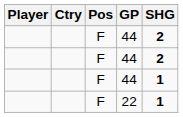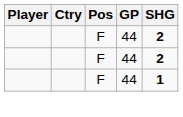 <table class= "wikitable sortable">
 <tr>
 <th>Player</th>
 <th>Ctry</th>
 <th>Pos</th>
 <th>GP</th>
 <th>SHG</th>
 </tr>
 <tr align="center">
 <td align="left"></td>
 <td></td>
 <td>F</td>
 <td>44</td>
 <td><strong>2</strong></td>
 </tr>
 <tr align="center">
 <td align="left"></td>
 <td></td>
 <td>F</td>
 <td>44</td>
 <td><strong>2</strong></td>
 </tr>
 <tr align="center">
 <td align="left"></td>
 <td></td>
 <td>F</td>
 <td>44</td>
 <td><strong>1</strong></td>
 </tr>
-<tr align="center">
-<td align="left"></td>
-<td></td>
-<td>F</td>
-<td>22</td>
-<td><strong>1</strong></td>
-</tr>
 </table>
